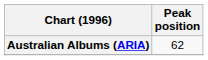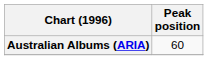 <table class="wikitable sortable plainrowheaders" style="text-align:center">
 <tr>
 <th scope="col">Chart (1996)</th>
 <th scope="col">Peak<br>position</th>
 </tr>
 <tr>
 <th scope="row">Australian Albums (<a href='#'>ARIA</a>)</th>
-<td>62</td>
+<td>60</td>
 </tr>
 <tr>
 </tr>
 <tr>
 </tr>
 <tr>
 </tr>
 <tr>
 </tr>
 <tr>
 </tr>
 <tr>
 </tr>
 <tr>
 </tr>
 <tr>
 </tr>
 </table>
